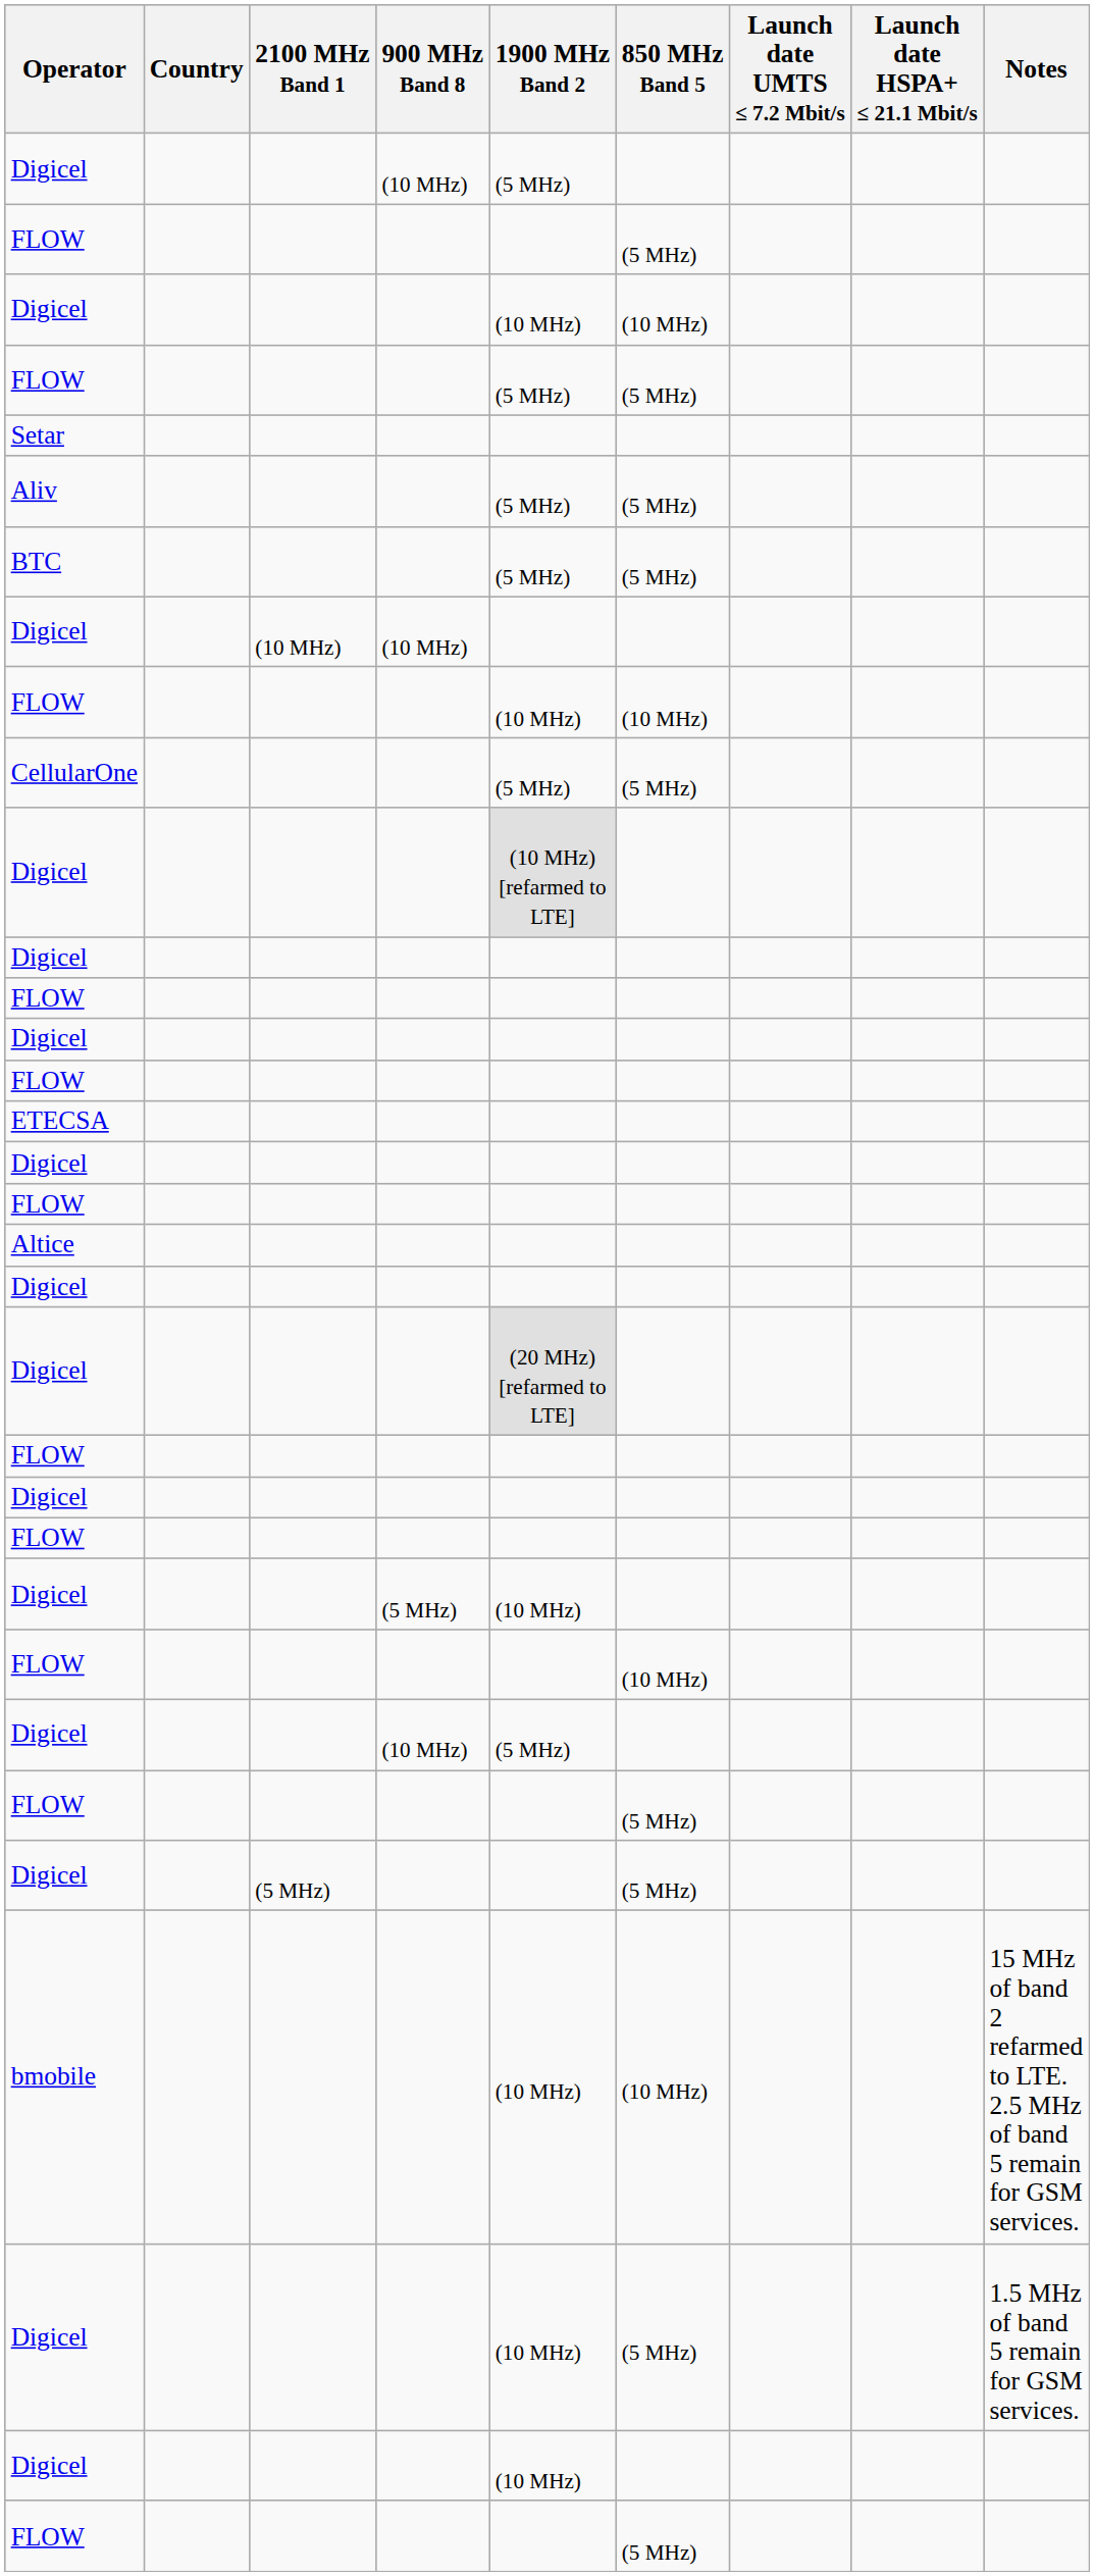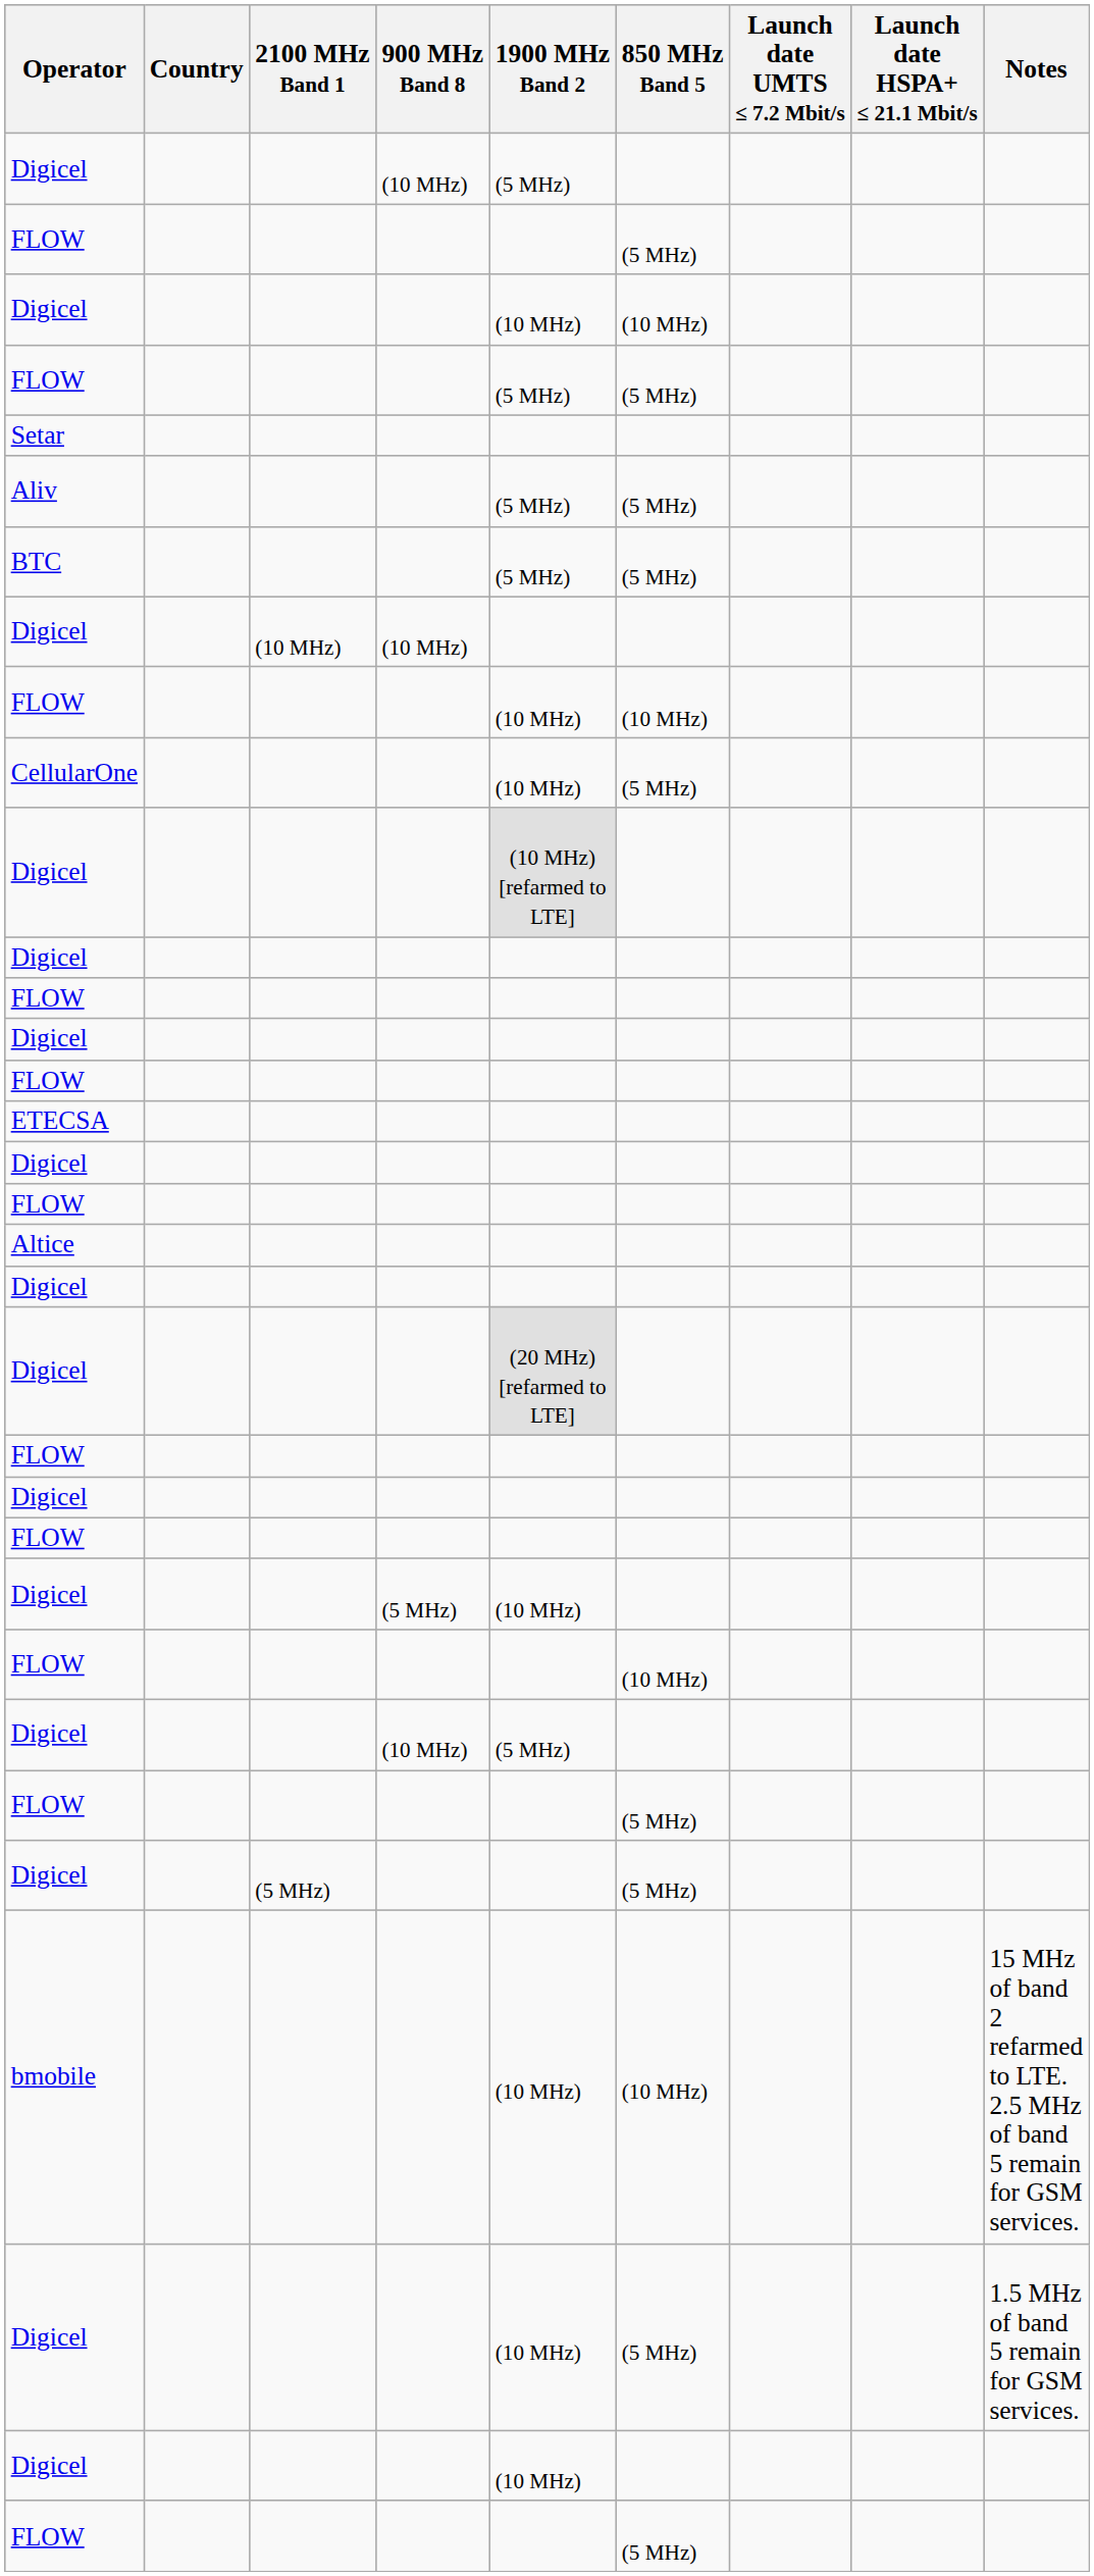 <table class="wikitable sortable">
 <tr>
 <th>Operator</th>
 <th>Country</th>
 <th>2100 MHz<br><small>Band 1</small></th>
 <th>900 MHz<br><small>Band 8</small></th>
 <th>1900 MHz<br><small>Band 2</small></th>
 <th>850 MHz<br><small>Band 5</small></th>
 <th>Launch<br>date<br>UMTS<br><small>≤ 7.2 Mbit/s</small></th>
 <th>Launch<br>date<br>HSPA+<br><small>≤ 21.1 Mbit/s</small></th>
 <th>Notes</th>
 </tr>
 <tr>
 <td><a href='#'>Digicel</a></td>
 <td></td>
 <td></td>
 <td><br><small>(10 MHz)</small></td>
 <td><br><small>(5 MHz)</small></td>
 <td></td>
 <td></td>
 <td></td>
 <td></td>
 </tr>
 <tr>
 <td><a href='#'>FLOW</a></td>
 <td></td>
 <td></td>
 <td></td>
 <td></td>
 <td><br><small>(5 MHz)</small></td>
 <td> </td>
 <td> </td>
 <td></td>
 </tr>
 <tr>
 <td><a href='#'>Digicel</a></td>
 <td></td>
 <td></td>
 <td></td>
 <td><br><small>(10 MHz)</small></td>
 <td><br><small>(10 MHz)</small></td>
 <td></td>
 <td></td>
 <td></td>
 </tr>
 <tr>
 <td><a href='#'>FLOW</a></td>
 <td></td>
 <td></td>
 <td></td>
 <td><br><small>(5 MHz)</small></td>
 <td><br><small>(5 MHz)</small></td>
 <td></td>
 <td></td>
 <td></td>
 </tr>
 <tr>
 <td><a href='#'>Setar</a></td>
 <td></td>
 <td></td>
 <td></td>
 <td></td>
 <td></td>
 <td></td>
 <td></td>
 <td></td>
 </tr>
 <tr>
 <td><a href='#'>Aliv</a></td>
 <td></td>
 <td></td>
 <td></td>
 <td><br><small>(5 MHz)</small></td>
 <td><br><small>(5 MHz)</small></td>
 <td></td>
 <td></td>
 <td></td>
 </tr>
 <tr>
 <td><a href='#'>BTC</a></td>
 <td></td>
 <td></td>
 <td></td>
 <td><br><small>(5 MHz)</small></td>
 <td><br><small>(5 MHz)</small></td>
 <td></td>
 <td></td>
 <td></td>
 </tr>
 <tr>
 <td><a href='#'>Digicel</a></td>
 <td></td>
 <td><br><small>(10 MHz)</small></td>
 <td><br><small>(10 MHz)</small></td>
 <td></td>
 <td></td>
 <td></td>
 <td></td>
 <td></td>
 </tr>
 <tr>
 <td><a href='#'>FLOW</a></td>
 <td></td>
 <td></td>
 <td></td>
 <td><br><small>(10 MHz)</small></td>
 <td><br><small>(10 MHz)</small></td>
 <td></td>
 <td></td>
 <td></td>
 </tr>
 <tr>
 <td><a href='#'>CellularOne</a></td>
 <td></td>
 <td></td>
 <td></td>
-<td><br><small>(5 MHz)</small></td>
+<td><br><small>(10 MHz)</small></td>
 <td><br><small>(5 MHz)</small></td>
 <td></td>
 <td></td>
 <td></td>
 </tr>
 <tr>
 <td><a href='#'>Digicel</a></td>
 <td></td>
 <td></td>
 <td></td>
 <td style="background: #e0e0e0; text-align: center;"><br><small>(10 MHz)<br>[refarmed to LTE]</small></td>
 <td></td>
 <td></td>
 <td></td>
 <td></td>
 </tr>
 <tr>
 <td><a href='#'>Digicel</a></td>
 <td></td>
 <td></td>
 <td></td>
 <td></td>
 <td></td>
 <td></td>
 <td></td>
 <td></td>
 </tr>
 <tr>
 <td><a href='#'>FLOW</a></td>
 <td></td>
 <td></td>
 <td></td>
 <td></td>
 <td></td>
 <td></td>
 <td></td>
 <td></td>
 </tr>
 <tr>
 <td><a href='#'>Digicel</a></td>
 <td></td>
 <td></td>
 <td></td>
 <td></td>
 <td></td>
 <td></td>
 <td></td>
 <td></td>
 </tr>
 <tr>
 <td><a href='#'>FLOW</a></td>
 <td></td>
 <td></td>
 <td></td>
 <td></td>
 <td></td>
 <td></td>
 <td></td>
 <td></td>
 </tr>
 <tr>
 <td><a href='#'>ETECSA</a></td>
 <td></td>
 <td></td>
 <td></td>
 <td></td>
 <td></td>
 <td></td>
 <td></td>
 <td></td>
 </tr>
 <tr>
 <td><a href='#'>Digicel</a></td>
 <td></td>
 <td></td>
 <td></td>
 <td></td>
 <td></td>
 <td></td>
 <td></td>
 <td></td>
 </tr>
 <tr>
 <td><a href='#'>FLOW</a></td>
 <td></td>
 <td></td>
 <td></td>
 <td></td>
 <td></td>
 <td></td>
 <td></td>
 <td></td>
 </tr>
 <tr>
 <td><a href='#'>Altice</a></td>
 <td></td>
 <td></td>
 <td></td>
 <td></td>
 <td></td>
 <td></td>
 <td></td>
 <td></td>
 </tr>
 <tr>
 <td><a href='#'>Digicel</a></td>
 <td></td>
 <td></td>
 <td></td>
 <td></td>
 <td></td>
 <td></td>
 <td></td>
 <td></td>
 </tr>
 <tr>
 <td><a href='#'>Digicel</a></td>
 <td></td>
 <td></td>
 <td></td>
 <td style="background: #e0e0e0; text-align: center;"><br><small>(20 MHz)<br>[refarmed to LTE]</small></td>
 <td></td>
 <td></td>
 <td></td>
 <td></td>
 </tr>
 <tr>
 <td><a href='#'>FLOW</a></td>
 <td></td>
 <td></td>
 <td></td>
 <td></td>
 <td></td>
 <td></td>
 <td></td>
 <td></td>
 </tr>
 <tr>
 <td><a href='#'>Digicel</a></td>
 <td></td>
 <td></td>
 <td></td>
 <td></td>
 <td></td>
 <td></td>
 <td></td>
 <td></td>
 </tr>
 <tr>
 <td><a href='#'>FLOW</a></td>
 <td></td>
 <td></td>
 <td></td>
 <td></td>
 <td></td>
 <td></td>
 <td></td>
 <td></td>
 </tr>
 <tr>
 <td><a href='#'>Digicel</a></td>
 <td></td>
 <td></td>
 <td><br><small>(5 MHz)</small></td>
 <td><br><small>(10 MHz)</small></td>
 <td></td>
 <td></td>
 <td></td>
 <td></td>
 </tr>
 <tr>
 <td><a href='#'>FLOW</a></td>
 <td></td>
 <td></td>
 <td></td>
 <td></td>
 <td><br><small>(10 MHz)</small></td>
 <td></td>
 <td></td>
 <td></td>
 </tr>
 <tr>
 <td><a href='#'>Digicel</a></td>
 <td></td>
 <td></td>
 <td><br><small>(10 MHz)</small></td>
 <td><br><small>(5 MHz)</small></td>
 <td></td>
 <td></td>
 <td></td>
 <td></td>
 </tr>
 <tr>
 <td><a href='#'>FLOW</a></td>
 <td></td>
 <td></td>
 <td></td>
 <td></td>
 <td><br><small>(5 MHz)</small></td>
 <td></td>
 <td></td>
 <td></td>
 </tr>
 <tr>
 <td><a href='#'>Digicel</a></td>
 <td></td>
 <td><br><small>(5 MHz)</small></td>
 <td></td>
 <td></td>
 <td><br><small>(5 MHz)</small></td>
 <td></td>
 <td></td>
 <td></td>
 </tr>
 <tr>
 <td><a href='#'>bmobile</a></td>
 <td></td>
 <td></td>
 <td></td>
 <td><br><small>(10 MHz)</small></td>
 <td><br><small>(10 MHz)</small></td>
 <td></td>
 <td></td>
 <td> <br> 15 MHz of band 2 refarmed to LTE.<br> 2.5 MHz of band 5 remain for GSM services.</td>
 </tr>
 <tr>
 <td><a href='#'>Digicel</a></td>
 <td></td>
 <td></td>
 <td></td>
 <td><br><small>(10 MHz)</small></td>
 <td><br><small>(5 MHz)</small></td>
 <td></td>
 <td></td>
 <td> <br> 1.5 MHz of band 5 remain for GSM services.</td>
 </tr>
 <tr>
 <td><a href='#'>Digicel</a></td>
 <td></td>
 <td></td>
 <td></td>
 <td><br><small>(10 MHz)</small></td>
 <td></td>
 <td></td>
 <td></td>
 <td></td>
 </tr>
 <tr>
 <td><a href='#'>FLOW</a></td>
 <td></td>
 <td></td>
 <td></td>
 <td></td>
 <td><br><small>(5 MHz)</small></td>
 <td></td>
 <td></td>
 <td></td>
 </tr>
 <tr>
 </tr>
 </table>
